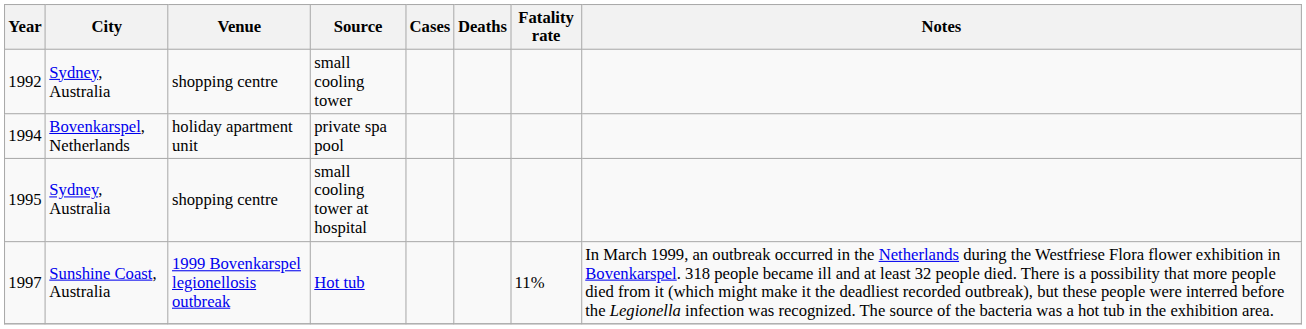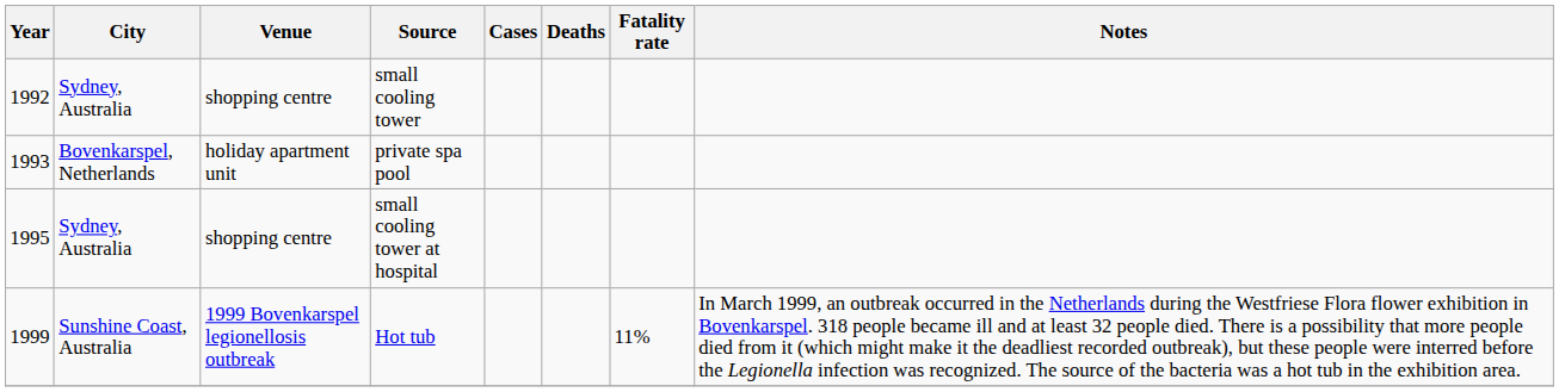 <table class="wikitable sortable">
 <tr>
 <th>Year</th>
 <th>City</th>
 <th>Venue</th>
 <th>Source</th>
 <th>Cases</th>
 <th>Deaths</th>
 <th>Fatality rate</th>
 <th>Notes</th>
 </tr>
 <tr>
 <td>1992</td>
 <td><a href='#'>Sydney</a>, Australia</td>
 <td>shopping centre</td>
 <td>small cooling tower</td>
 <td></td>
 <td></td>
 <td></td>
 <td></td>
 </tr>
 <tr>
-<td>1994</td>
+<td>1993</td>
 <td><a href='#'>Bovenkarspel</a>, Netherlands</td>
 <td>holiday apartment unit</td>
 <td>private spa pool</td>
 <td></td>
 <td></td>
 <td></td>
 <td></td>
 </tr>
 <tr>
 <td>1995</td>
 <td><a href='#'>Sydney</a>, Australia</td>
 <td>shopping centre</td>
 <td>small cooling tower at hospital</td>
 <td></td>
 <td></td>
 <td></td>
 <td></td>
 </tr>
 <tr>
-<td>1997</td>
+<td>1999</td>
 <td><a href='#'>Sunshine Coast</a>, Australia</td>
 <td><a href='#'>1999 Bovenkarspel legionellosis outbreak</a></td>
 <td><a href='#'>Hot tub</a></td>
 <td></td>
 <td></td>
 <td>11%</td>
 <td>In March 1999, an outbreak occurred in the <a href='#'>Netherlands</a> during the Westfriese Flora flower exhibition in <a href='#'>Bovenkarspel</a>. 318 people became ill and at least 32 people died. There is a possibility that more people died from it (which might make it the deadliest recorded outbreak), but these people were interred before the <em>Legionella</em> infection was recognized. The source of the bacteria was a hot tub in the exhibition area.</td>
 </tr>
 <tr>
 </tr>
 </table>
